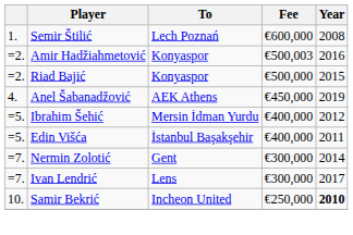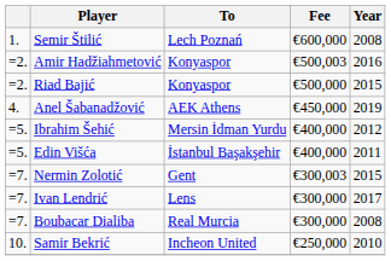 <table border="0" class="wikitable">
 <tr>
 <th></th>
 <th>Player</th>
 <th>To</th>
 <th>Fee</th>
 <th>Year</th>
 </tr>
 <tr>
 <td>1.</td>
 <td> <a href='#'>Semir Štilić</a></td>
 <td> <a href='#'>Lech Poznań</a></td>
 <td>€600,000</td>
 <td>2008</td>
 </tr>
 <tr>
 <td>=2.</td>
 <td> <a href='#'>Amir Hadžiahmetović</a></td>
 <td> <a href='#'>Konyaspor</a></td>
 <td>€500,003</td>
 <td>2016</td>
 </tr>
 <tr>
 <td>=2.</td>
 <td> <a href='#'>Riad Bajić</a></td>
 <td> <a href='#'>Konyaspor</a></td>
 <td>€500,000</td>
 <td>2015</td>
 </tr>
 <tr>
 <td>4.</td>
 <td> <a href='#'>Anel Šabanadžović</a></td>
 <td> <a href='#'>AEK Athens</a></td>
 <td>€450,000</td>
 <td>2019</td>
 </tr>
 <tr>
 <td>=5.</td>
 <td> <a href='#'>Ibrahim Šehić</a></td>
 <td> <a href='#'>Mersin İdman Yurdu</a></td>
 <td>€400,000</td>
 <td>2012</td>
 </tr>
 <tr>
 <td>=5.</td>
 <td> <a href='#'>Edin Višća</a></td>
 <td> <a href='#'>İstanbul Başakşehir</a></td>
 <td>€400,000</td>
 <td>2011</td>
 </tr>
 <tr>
 <td>=7.</td>
 <td> <a href='#'>Nermin Zolotić</a></td>
 <td> <a href='#'>Gent</a></td>
-<td>€300,000</td>
-<td>2014</td>
+<td>€300,003</td>
+<td>2015</td>
 </tr>
 <tr>
 <td>=7.</td>
 <td> <a href='#'>Ivan Lendrić</a></td>
 <td> <a href='#'>Lens</a></td>
 <td>€300,000</td>
 <td>2017</td>
 </tr>
 <tr>
+<td>=7.</td>
+<td> <a href='#'>Boubacar Dialiba</a></td>
+<td> <a href='#'>Real Murcia</a></td>
+<td>€300,000</td>
+<td>2008</td>
+</tr>
+<tr>
 <td>10.</td>
 <td> <a href='#'>Samir Bekrić</a></td>
 <td> <a href='#'>Incheon United</a></td>
 <td>€250,000</td>
-<td><strong>2010</strong></td>
+<td>2010</td>
 </tr>
 <tr>
 </tr>
 </table>
